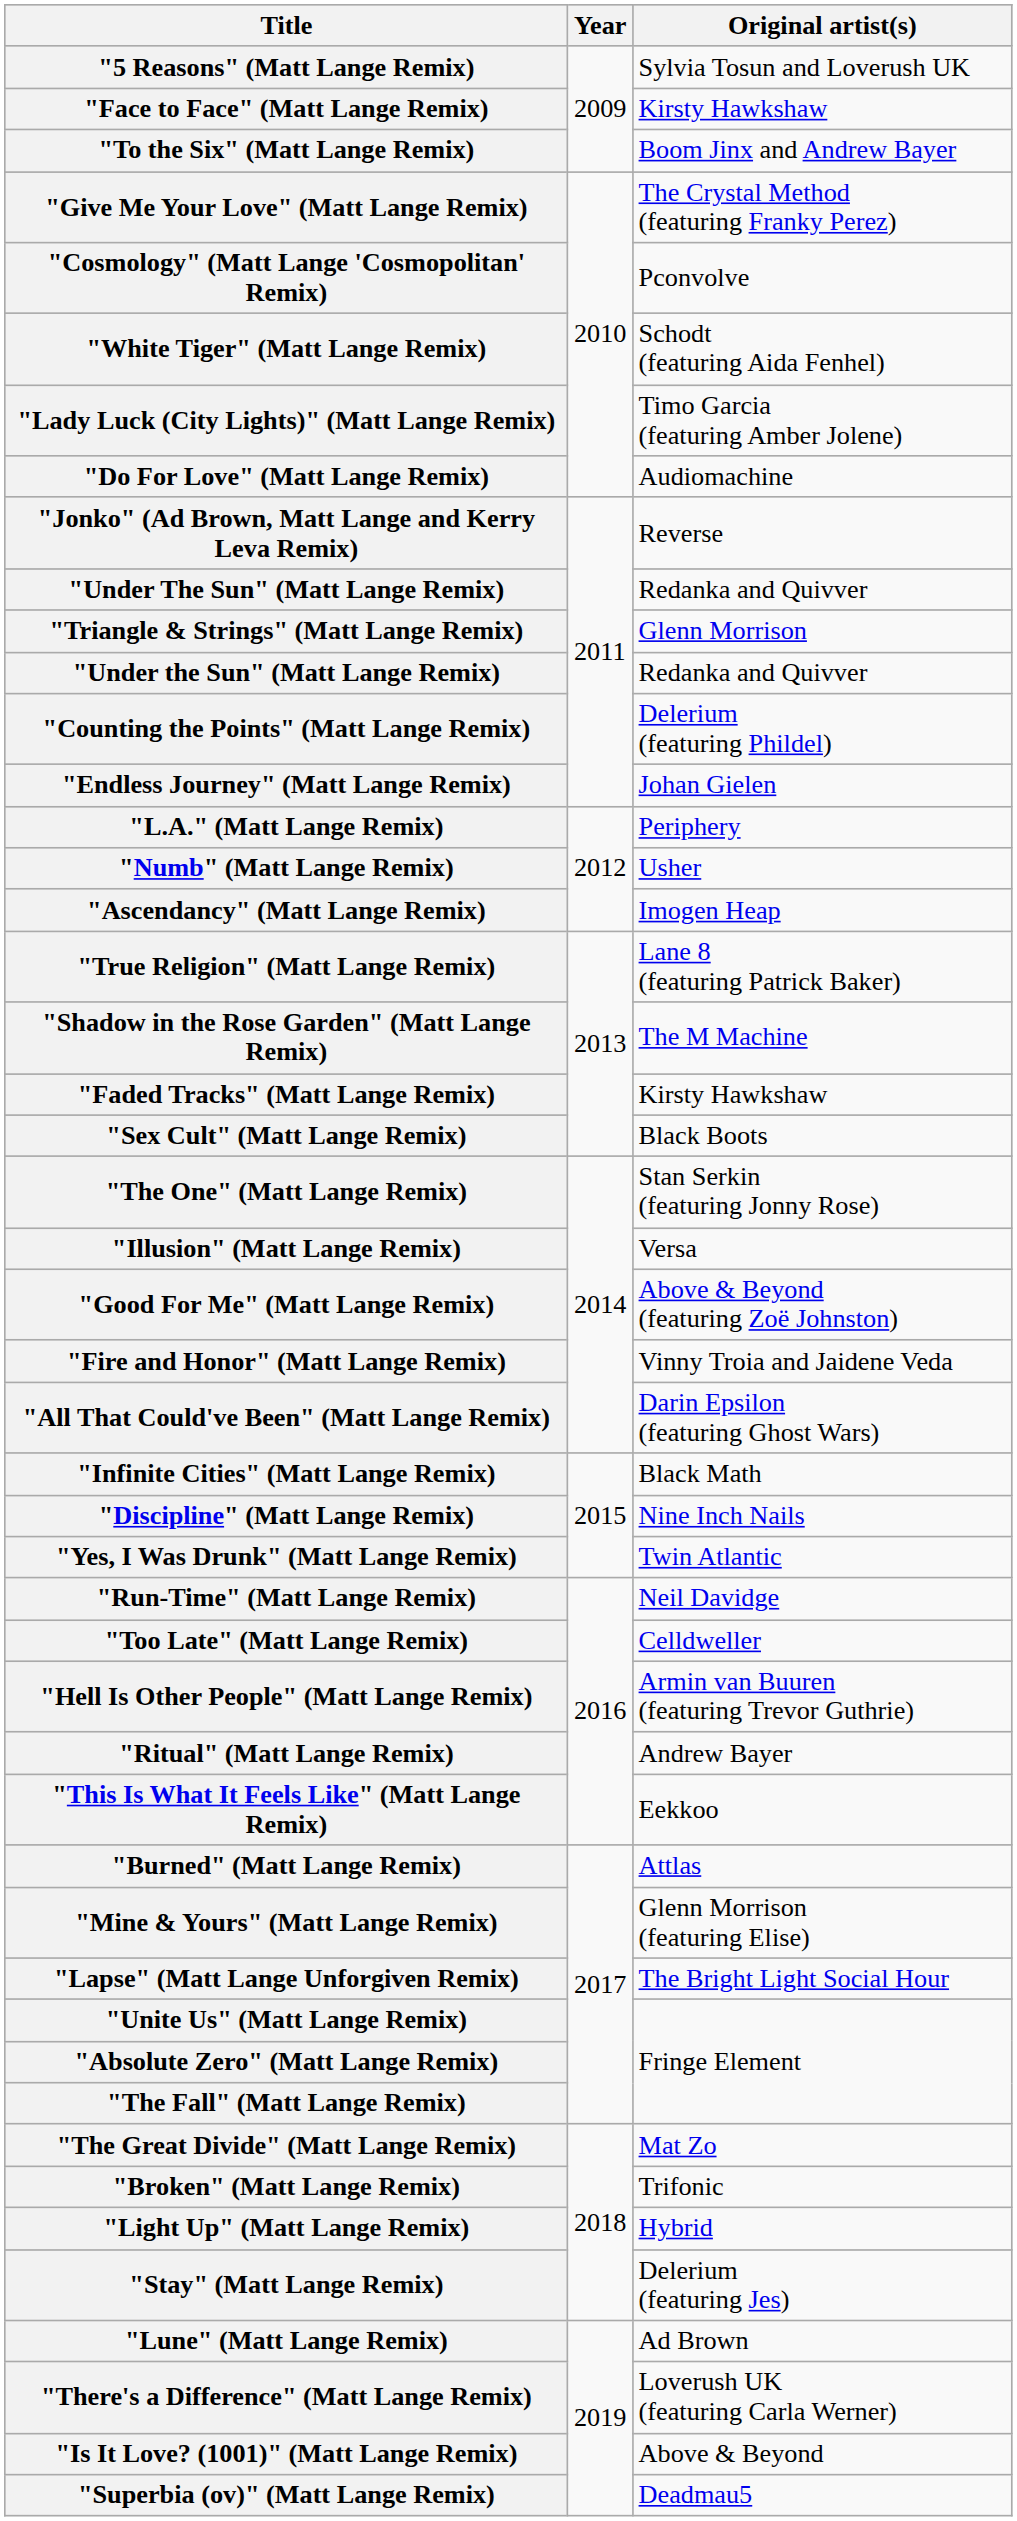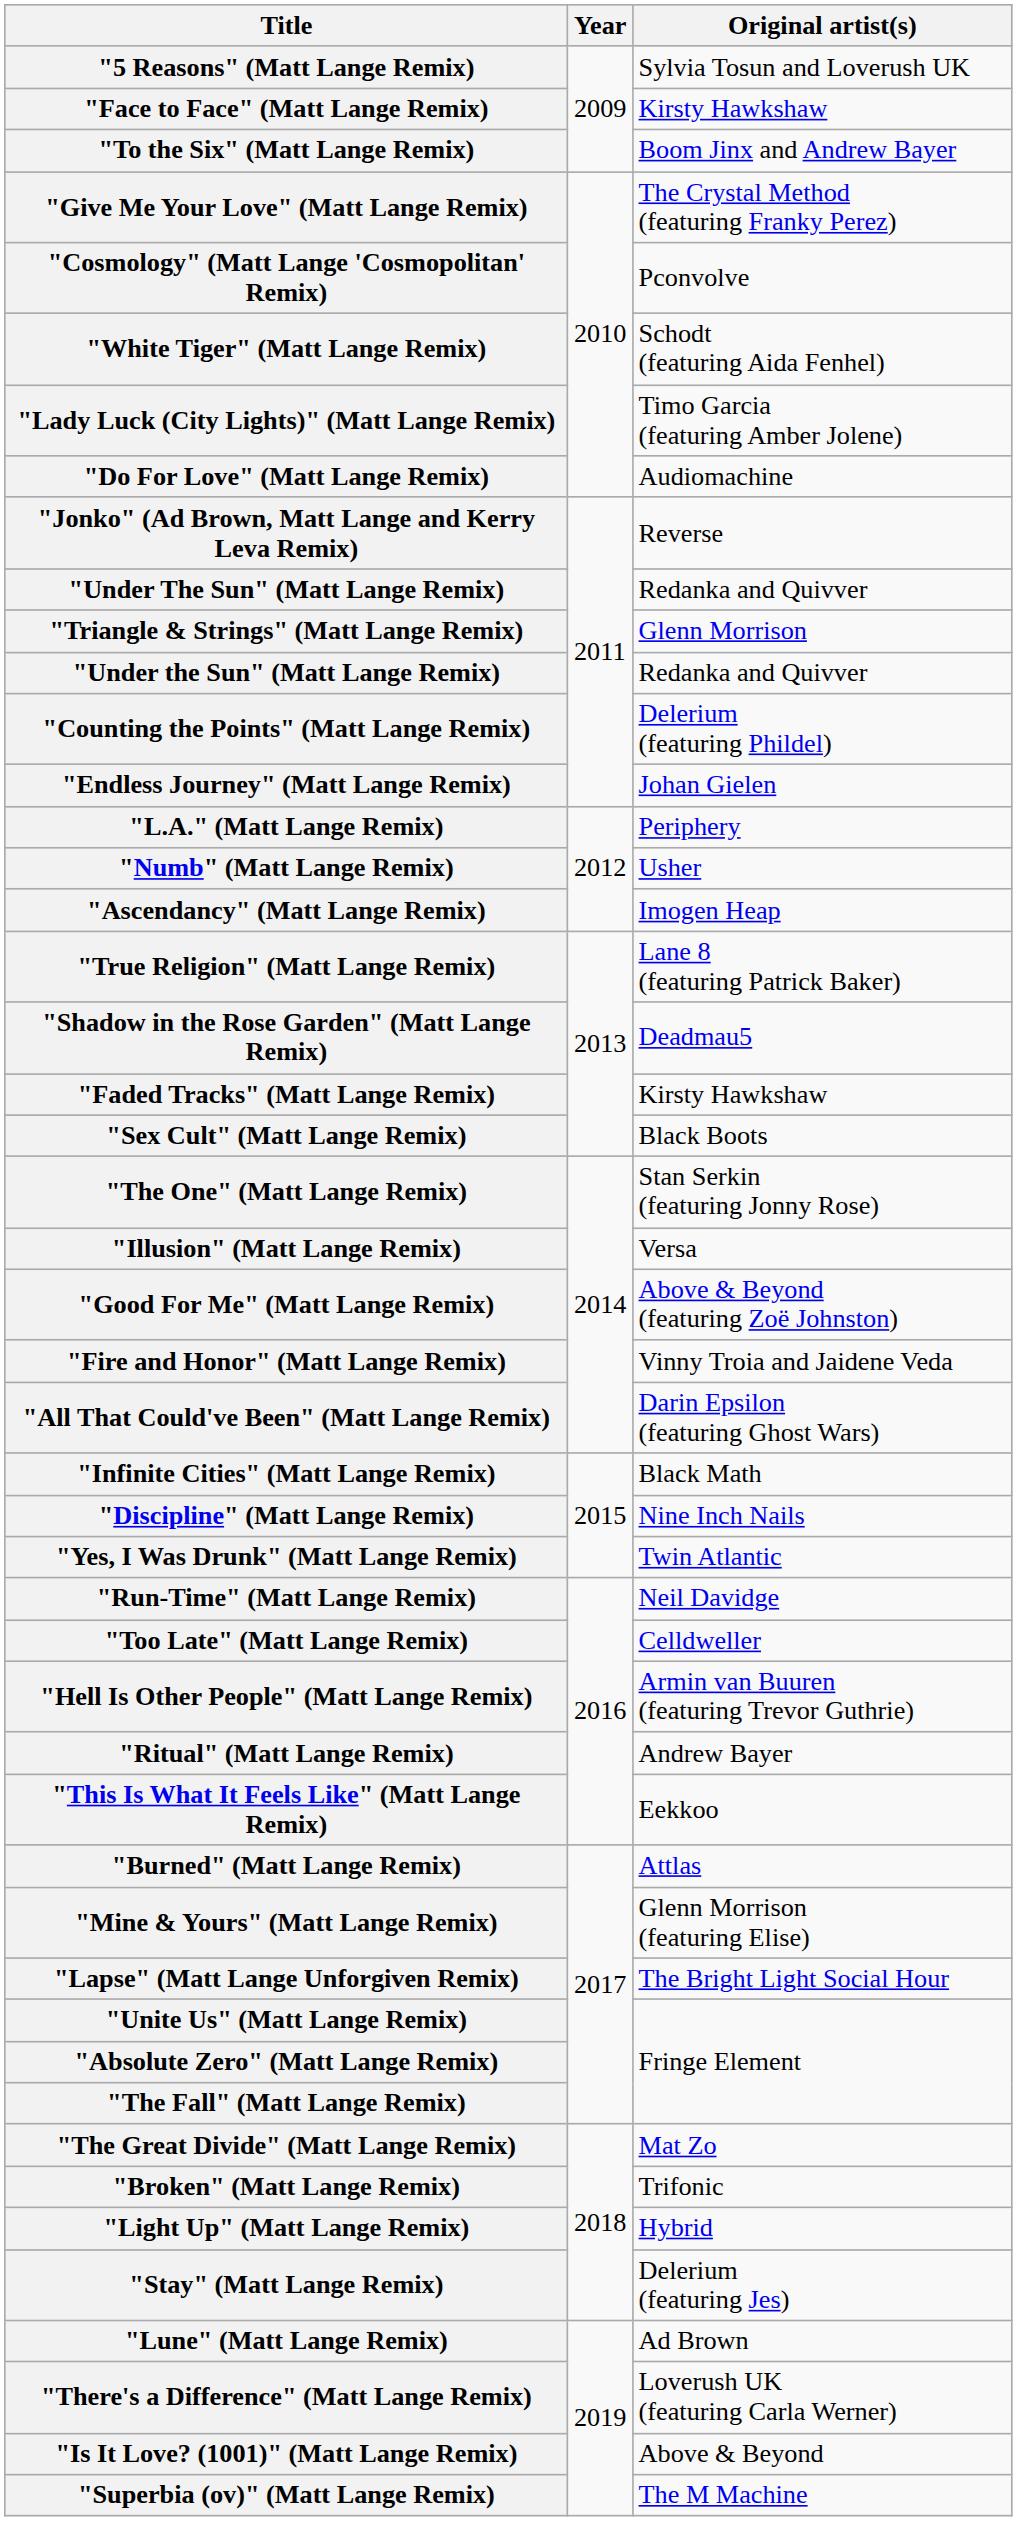 <table class="wikitable plainrowheaders">
 <tr>
 <th style="width:21em;">Title</th>
 <th style="width:2em;">Year</th>
 <th style="width:14em;">Original artist(s)</th>
 </tr>
 <tr>
 <th scope="row">"5 Reasons" (Matt Lange Remix)</th>
 <td rowspan="3">2009</td>
 <td>Sylvia Tosun and Loverush UK</td>
 </tr>
 <tr>
 <th scope="row">"Face to Face" (Matt Lange Remix)</th>
 <td><a href='#'>Kirsty Hawkshaw</a></td>
 </tr>
 <tr>
 <th scope="row">"To the Six" (Matt Lange Remix)</th>
 <td><a href='#'>Boom Jinx</a> and <a href='#'>Andrew Bayer</a></td>
 </tr>
 <tr>
 <th scope="row">"Give Me Your Love" (Matt Lange Remix)</th>
 <td rowspan="5">2010</td>
 <td><a href='#'>The Crystal Method</a> <br><span>(featuring <a href='#'>Franky Perez</a>)</span></td>
 </tr>
 <tr>
 <th scope="row">"Cosmology" (Matt Lange 'Cosmopolitan' Remix)</th>
 <td>Pconvolve</td>
 </tr>
 <tr>
 <th scope="row">"White Tiger" (Matt Lange Remix)</th>
 <td>Schodt <br><span>(featuring Aida Fenhel)</span></td>
 </tr>
 <tr>
 <th scope="row">"Lady Luck (City Lights)" (Matt Lange Remix)</th>
 <td>Timo Garcia <br><span>(featuring Amber Jolene)</span></td>
 </tr>
 <tr>
 <th scope="row">"Do For Love" (Matt Lange Remix)</th>
 <td>Audiomachine</td>
 </tr>
 <tr>
 <th scope="row">"Jonko" (Ad Brown, Matt Lange and Kerry Leva Remix)</th>
 <td rowspan="6">2011</td>
 <td>Reverse</td>
 </tr>
 <tr>
 <th scope="row">"Under The Sun" (Matt Lange Remix)</th>
 <td>Redanka and Quivver</td>
 </tr>
 <tr>
 <th scope="row">"Triangle & Strings" (Matt Lange Remix)</th>
 <td><a href='#'>Glenn Morrison</a></td>
 </tr>
 <tr>
 <th scope="row">"Under the Sun" (Matt Lange Remix)</th>
 <td>Redanka and Quivver</td>
 </tr>
 <tr>
 <th scope="row">"Counting the Points" (Matt Lange Remix)</th>
 <td><a href='#'>Delerium</a> <br><span>(featuring <a href='#'>Phildel</a>)</span></td>
 </tr>
 <tr>
 <th scope="row">"Endless Journey" (Matt Lange Remix)</th>
 <td><a href='#'>Johan Gielen</a></td>
 </tr>
 <tr>
 <th scope="row">"L.A." (Matt Lange Remix)</th>
 <td rowspan="3">2012</td>
 <td><a href='#'>Periphery</a></td>
 </tr>
 <tr>
 <th scope="row">"<a href='#'>Numb</a>" (Matt Lange Remix)</th>
 <td><a href='#'>Usher</a></td>
 </tr>
 <tr>
 <th scope="row">"Ascendancy" (Matt Lange Remix)</th>
 <td><a href='#'>Imogen Heap</a></td>
 </tr>
 <tr>
 <th scope="row">"True Religion" (Matt Lange Remix)</th>
 <td rowspan="4">2013</td>
 <td><a href='#'>Lane 8</a> <br><span>(featuring Patrick Baker)</span></td>
 </tr>
 <tr>
 <th scope="row">"Shadow in the Rose Garden" (Matt Lange Remix)</th>
-<td><a href='#'>The M Machine</a></td>
+<td><a href='#'>Deadmau5</a></td>
 </tr>
 <tr>
 <th scope="row">"Faded Tracks" (Matt Lange Remix)</th>
 <td>Kirsty Hawkshaw</td>
 </tr>
 <tr>
 <th scope="row">"Sex Cult" (Matt Lange Remix)</th>
 <td>Black Boots</td>
 </tr>
 <tr>
 <th scope="row">"The One" (Matt Lange Remix)</th>
 <td rowspan="5">2014</td>
 <td>Stan Serkin <br><span>(featuring Jonny Rose)</span></td>
 </tr>
 <tr>
 <th scope="row">"Illusion" (Matt Lange Remix)</th>
 <td>Versa</td>
 </tr>
 <tr>
 <th scope="row">"Good For Me" (Matt Lange Remix)</th>
 <td><a href='#'>Above & Beyond</a> <br><span>(featuring <a href='#'>Zoë Johnston</a>)</span></td>
 </tr>
 <tr>
 <th scope="row">"Fire and Honor" (Matt Lange Remix)</th>
 <td>Vinny Troia and Jaidene Veda</td>
 </tr>
 <tr>
 <th scope="row">"All That Could've Been" (Matt Lange Remix)</th>
 <td><a href='#'>Darin Epsilon</a> <br><span>(featuring Ghost Wars)</span></td>
 </tr>
 <tr>
 <th scope="row">"Infinite Cities" (Matt Lange Remix)</th>
 <td rowspan="3">2015</td>
 <td>Black Math</td>
 </tr>
 <tr>
 <th scope="row">"<a href='#'>Discipline</a>" (Matt Lange Remix)</th>
 <td><a href='#'>Nine Inch Nails</a></td>
 </tr>
 <tr>
 <th scope="row">"Yes, I Was Drunk" (Matt Lange Remix)</th>
 <td><a href='#'>Twin Atlantic</a></td>
 </tr>
 <tr>
 <th scope="row">"Run-Time" (Matt Lange Remix)</th>
 <td rowspan="5">2016</td>
 <td><a href='#'>Neil Davidge</a></td>
 </tr>
 <tr>
 <th scope="row">"Too Late" (Matt Lange Remix)</th>
 <td><a href='#'>Celldweller</a></td>
 </tr>
 <tr>
 <th scope="row">"Hell Is Other People" (Matt Lange Remix)</th>
 <td><a href='#'>Armin van Buuren</a> <br><span>(featuring Trevor Guthrie)</span></td>
 </tr>
 <tr>
 <th scope="row">"Ritual" (Matt Lange Remix)</th>
 <td>Andrew Bayer</td>
 </tr>
 <tr>
 <th scope="row">"<a href='#'>This Is What It Feels Like</a>" (Matt Lange Remix)</th>
 <td>Eekkoo</td>
 </tr>
 <tr>
 <th scope="row">"Burned" (Matt Lange Remix)</th>
 <td rowspan="6">2017</td>
 <td><a href='#'>Attlas</a></td>
 </tr>
 <tr>
 <th scope="row">"Mine & Yours" (Matt Lange Remix)</th>
 <td>Glenn Morrison <br><span>(featuring Elise)</span></td>
 </tr>
 <tr>
 <th scope="row">"Lapse" (Matt Lange Unforgiven Remix)</th>
 <td><a href='#'>The Bright Light Social Hour</a></td>
 </tr>
 <tr>
 <th scope="row">"Unite Us" (Matt Lange Remix)</th>
 <td rowspan="3">Fringe Element</td>
 </tr>
 <tr>
 <th scope="row">"Absolute Zero" (Matt Lange Remix)</th>
 </tr>
 <tr>
 <th scope="row">"The Fall" (Matt Lange Remix)</th>
 </tr>
 <tr>
 <th scope="row">"The Great Divide" (Matt Lange Remix)</th>
 <td rowspan="4">2018</td>
 <td><a href='#'>Mat Zo</a></td>
 </tr>
 <tr>
 <th scope="row">"Broken" (Matt Lange Remix)</th>
 <td>Trifonic</td>
 </tr>
 <tr>
 <th scope="row">"Light Up" (Matt Lange Remix)</th>
 <td><a href='#'>Hybrid</a></td>
 </tr>
 <tr>
 <th scope="row">"Stay" (Matt Lange Remix)</th>
 <td>Delerium <br><span>(featuring <a href='#'>Jes</a>)</span></td>
 </tr>
 <tr>
 <th scope="row">"Lune" (Matt Lange Remix)</th>
 <td rowspan="4">2019</td>
 <td>Ad Brown</td>
 </tr>
 <tr>
 <th scope="row">"There's a Difference" (Matt Lange Remix)</th>
 <td>Loverush UK <br><span>(featuring Carla Werner)</span></td>
 </tr>
 <tr>
 <th scope="row">"Is It Love? (1001)" (Matt Lange Remix)</th>
 <td>Above & Beyond</td>
 </tr>
 <tr>
 <th scope="row">"Superbia (ov)" (Matt Lange Remix)</th>
-<td><a href='#'>Deadmau5</a></td>
+<td><a href='#'>The M Machine</a></td>
 </tr>
 </table>
